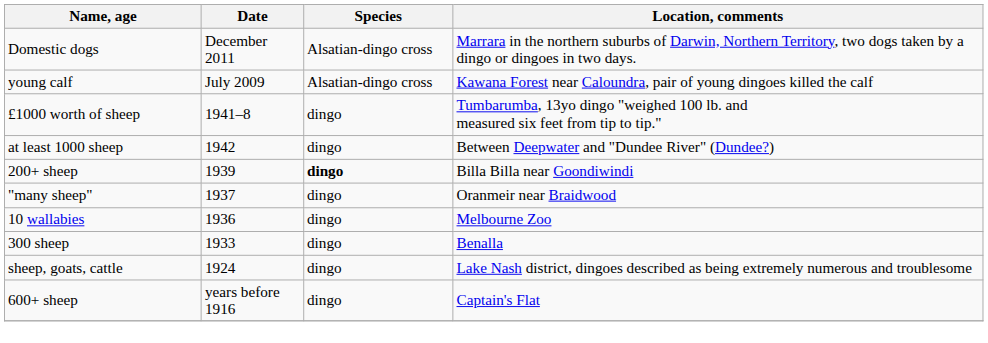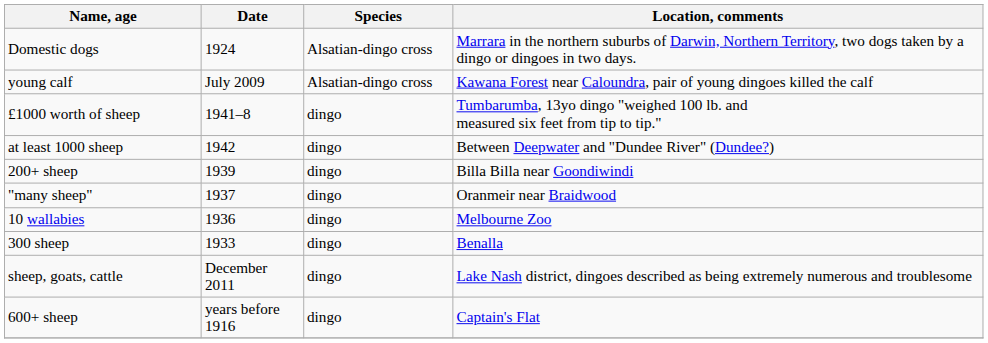 <table class="wikitable">
 <tr>
 <th width="200">Name, age</th>
 <th width="100">Date</th>
 <th width="150">Species</th>
 <th width="550">Location, comments</th>
 </tr>
 <tr>
 <td>Domestic dogs</td>
-<td>December 2011</td>
+<td>1924</td>
 <td>Alsatian-dingo cross</td>
 <td><a href='#'>Marrara</a> in the northern suburbs of <a href='#'>Darwin, Northern Territory</a>, two dogs taken by a dingo or dingoes in two days.</td>
 </tr>
 <tr>
 <td>young calf</td>
 <td>July 2009</td>
 <td>Alsatian-dingo cross</td>
 <td><a href='#'>Kawana Forest</a> near <a href='#'>Caloundra</a>, pair of young dingoes killed the calf</td>
 </tr>
 <tr>
 <td>£1000 worth of sheep</td>
 <td>1941–8</td>
 <td>dingo</td>
 <td><a href='#'>Tumbarumba</a>, 13yo dingo "weighed 100 lb. and<br>measured six feet from tip to tip."</td>
 </tr>
 <tr>
 <td>at least 1000 sheep</td>
 <td>1942</td>
 <td>dingo</td>
 <td>Between <a href='#'>Deepwater</a> and "Dundee River" (<a href='#'>Dundee?</a>)</td>
 </tr>
 <tr>
 <td>200+ sheep</td>
 <td>1939</td>
-<td><strong>dingo</strong></td>
+<td>dingo</td>
 <td>Billa Billa near <a href='#'>Goondiwindi</a></td>
 </tr>
 <tr>
 <td>"many sheep"</td>
 <td>1937</td>
 <td>dingo</td>
 <td>Oranmeir near <a href='#'>Braidwood</a></td>
 </tr>
 <tr>
 <td>10 <a href='#'>wallabies</a></td>
 <td>1936</td>
 <td>dingo</td>
 <td><a href='#'>Melbourne Zoo</a></td>
 </tr>
 <tr>
 <td>300 sheep</td>
 <td>1933</td>
 <td>dingo</td>
 <td><a href='#'>Benalla</a></td>
 </tr>
 <tr>
 <td>sheep, goats, cattle</td>
-<td>1924</td>
+<td>December 2011</td>
 <td>dingo</td>
 <td><a href='#'>Lake Nash</a> district, dingoes described as being extremely numerous and troublesome</td>
 </tr>
 <tr>
 <td>600+ sheep</td>
 <td>years before 1916</td>
 <td>dingo</td>
 <td><a href='#'>Captain's Flat</a></td>
 </tr>
 <tr>
 </tr>
 </table>
